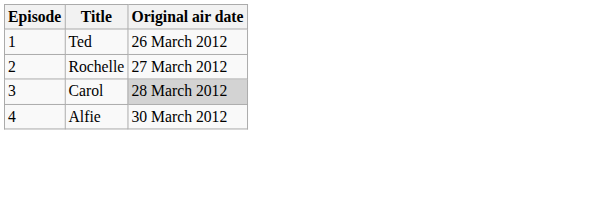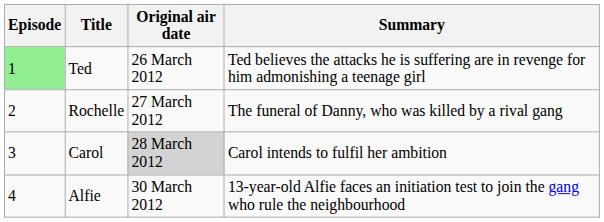 <table class="wikitable">
 <tr>
 <th>Episode</th>
 <th>Title</th>
 <th>Original air date</th>
+<th>Summary</th>
 </tr>
 <tr>
-<td>1</td>
+<td style="background: lightgreen;">1</td>
 <td>Ted</td>
 <td>26 March 2012</td>
+<td>Ted believes the attacks he is suffering are in revenge for him admonishing a teenage girl</td>
 </tr>
 <tr>
 <td>2</td>
 <td>Rochelle</td>
 <td>27 March 2012</td>
+<td>The funeral of Danny, who was killed by a rival gang</td>
 </tr>
 <tr>
 <td>3</td>
 <td>Carol</td>
 <td style="background: lightgrey;">28 March 2012</td>
+<td>Carol intends to fulfil her ambition</td>
 </tr>
 <tr>
 <td>4</td>
 <td>Alfie</td>
 <td>30 March 2012</td>
+<td>13-year-old Alfie faces an initiation test to join the <a href='#'>gang</a> who rule the neighbourhood</td>
 </tr>
 </table>
